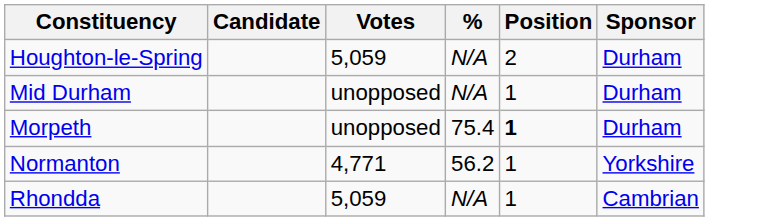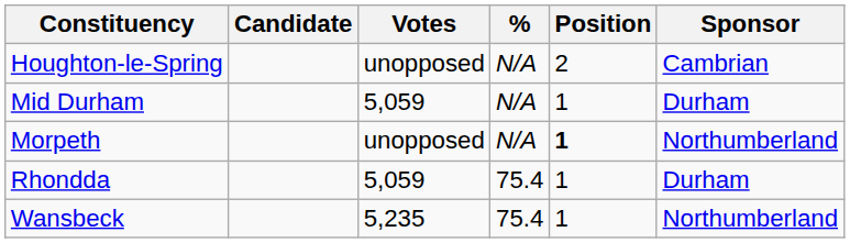 <table class="wikitable sortable">
 <tr>
 <th>Constituency</th>
 <th>Candidate</th>
 <th>Votes</th>
 <th>%</th>
 <th>Position</th>
 <th>Sponsor</th>
 </tr>
 <tr>
 <td><a href='#'>Houghton-le-Spring</a></td>
 <td></td>
-<td>5,059</td>
+<td>unopposed</td>
 <td><em>N/A</em></td>
 <td>2</td>
-<td><a href='#'>Durham</a></td>
+<td><a href='#'>Cambrian</a></td>
 </tr>
 <tr>
 <td><a href='#'>Mid Durham</a></td>
 <td></td>
-<td>unopposed</td>
+<td>5,059</td>
 <td><em>N/A</em></td>
 <td>1</td>
 <td><a href='#'>Durham</a></td>
 </tr>
 <tr>
 <td><a href='#'>Morpeth</a></td>
 <td></td>
 <td>unopposed</td>
-<td>75.4</td>
+<td><em>N/A</em></td>
 <td><strong>1</strong></td>
-<td><a href='#'>Durham</a></td>
-</tr>
-<tr>
-<td><a href='#'>Normanton</a></td>
-<td></td>
-<td>4,771</td>
-<td>56.2</td>
-<td>1</td>
-<td><a href='#'>Yorkshire</a></td>
+<td><a href='#'>Northumberland</a></td>
 </tr>
 <tr>
 <td><a href='#'>Rhondda</a></td>
 <td></td>
 <td>5,059</td>
-<td><em>N/A</em></td>
+<td>75.4</td>
 <td>1</td>
-<td><a href='#'>Cambrian</a></td>
+<td><a href='#'>Durham</a></td>
+</tr>
+<tr>
+<td><a href='#'>Wansbeck</a></td>
+<td></td>
+<td>5,235</td>
+<td>75.4</td>
+<td>1</td>
+<td><a href='#'>Northumberland</a></td>
 </tr>
 </table>
